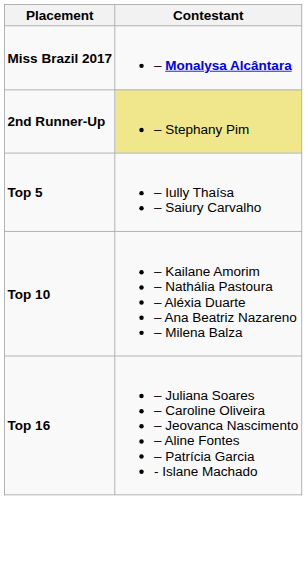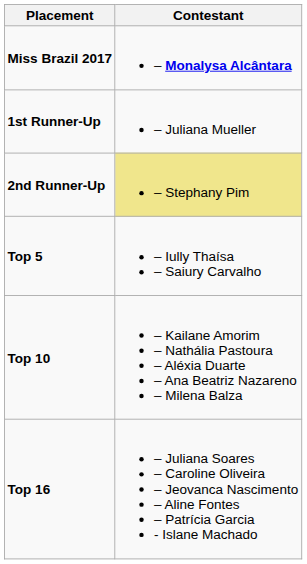 <table class="wikitable sortable" style="font-size: 95%;">
 <tr>
 <th>Placement</th>
 <th>Contestant</th>
 </tr>
 <tr>
 <td><strong>Miss Brazil 2017</strong></td>
 <td><br><ul><li><strong></strong> – <strong><a href='#'>Monalysa Alcântara</a></strong></li></ul></td>
+</tr>
+<tr>
+<td><strong>1st Runner-Up</strong></td>
+<td><br><ul><li><strong></strong> – Juliana Mueller</li></ul></td>
 </tr>
 <tr>
 <td><strong>2nd Runner-Up</strong></td>
 <td style="background: khaki;"><br><ul><li><strong></strong> – Stephany Pim</li></ul></td>
 </tr>
 <tr>
 <td><strong>Top 5</strong></td>
 <td><br><ul><li><strong></strong> – Iully Thaísa</li><li><strong></strong> – Saiury Carvalho</li></ul></td>
 </tr>
 <tr>
 <td><strong>Top 10</strong></td>
 <td><br><ul><li><strong></strong>  – Kailane Amorim</li><li><strong></strong> – Nathália Pastoura</li><li><strong></strong> – Aléxia Duarte</li><li><strong></strong> – Ana Beatriz Nazareno</li><li><strong></strong> – Milena Balza</li></ul></td>
 </tr>
 <tr>
 <td><strong>Top 16</strong></td>
 <td><br><ul><li><strong></strong> – Juliana Soares</li><li><strong></strong> – Caroline Oliveira</li><li><strong></strong> – Jeovanca Nascimento</li><li><strong></strong> – Aline Fontes</li><li><strong></strong> – Patrícia Garcia</li><li><strong></strong> - Islane Machado</li></ul></td>
 </tr>
 </table>
